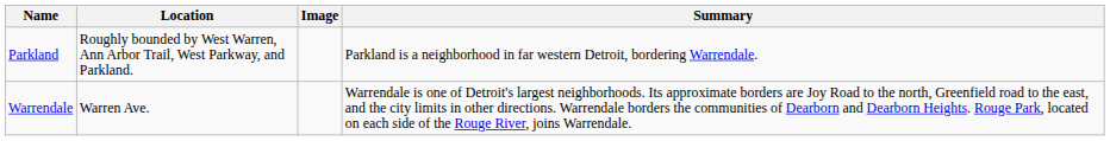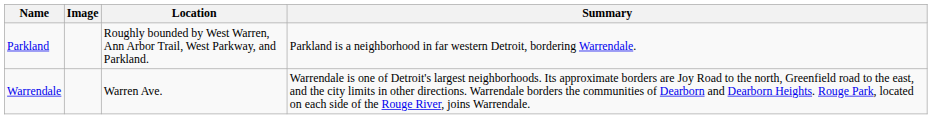 <table class="wikitable sortable">
 <tr>
 <th style="background:light gray; color:black">Name</th>
+<th class="unsortable" style="background:light gray; color:black">Image</th>
 <th class="unsortable" style="background:light gray; color:black">Location</th>
-<th class="unsortable" style="background:light gray; color:black">Image</th>
 <th class="unsortable" style="background:light gray; color:black">Summary</th>
 </tr>
 <tr>
 <td><a href='#'>Parkland</a></td>
+<td></td>
 <td>Roughly bounded by West Warren, Ann Arbor Trail, West Parkway, and Parkland.</td>
-<td></td>
 <td>Parkland is a neighborhood in far western Detroit, bordering <a href='#'>Warrendale</a>.</td>
 </tr>
 <tr>
 <td><a href='#'>Warrendale</a></td>
+<td></td>
 <td>Warren Ave.</td>
-<td></td>
 <td>Warrendale is one of Detroit's largest neighborhoods. Its approximate borders are Joy Road to the north, Greenfield road to the east, and the city limits in other directions. Warrendale borders the communities of <a href='#'>Dearborn</a> and <a href='#'>Dearborn Heights</a>. <a href='#'>Rouge Park</a>, located on each side of the <a href='#'>Rouge River</a>, joins Warrendale.</td>
 </tr>
 </table>
